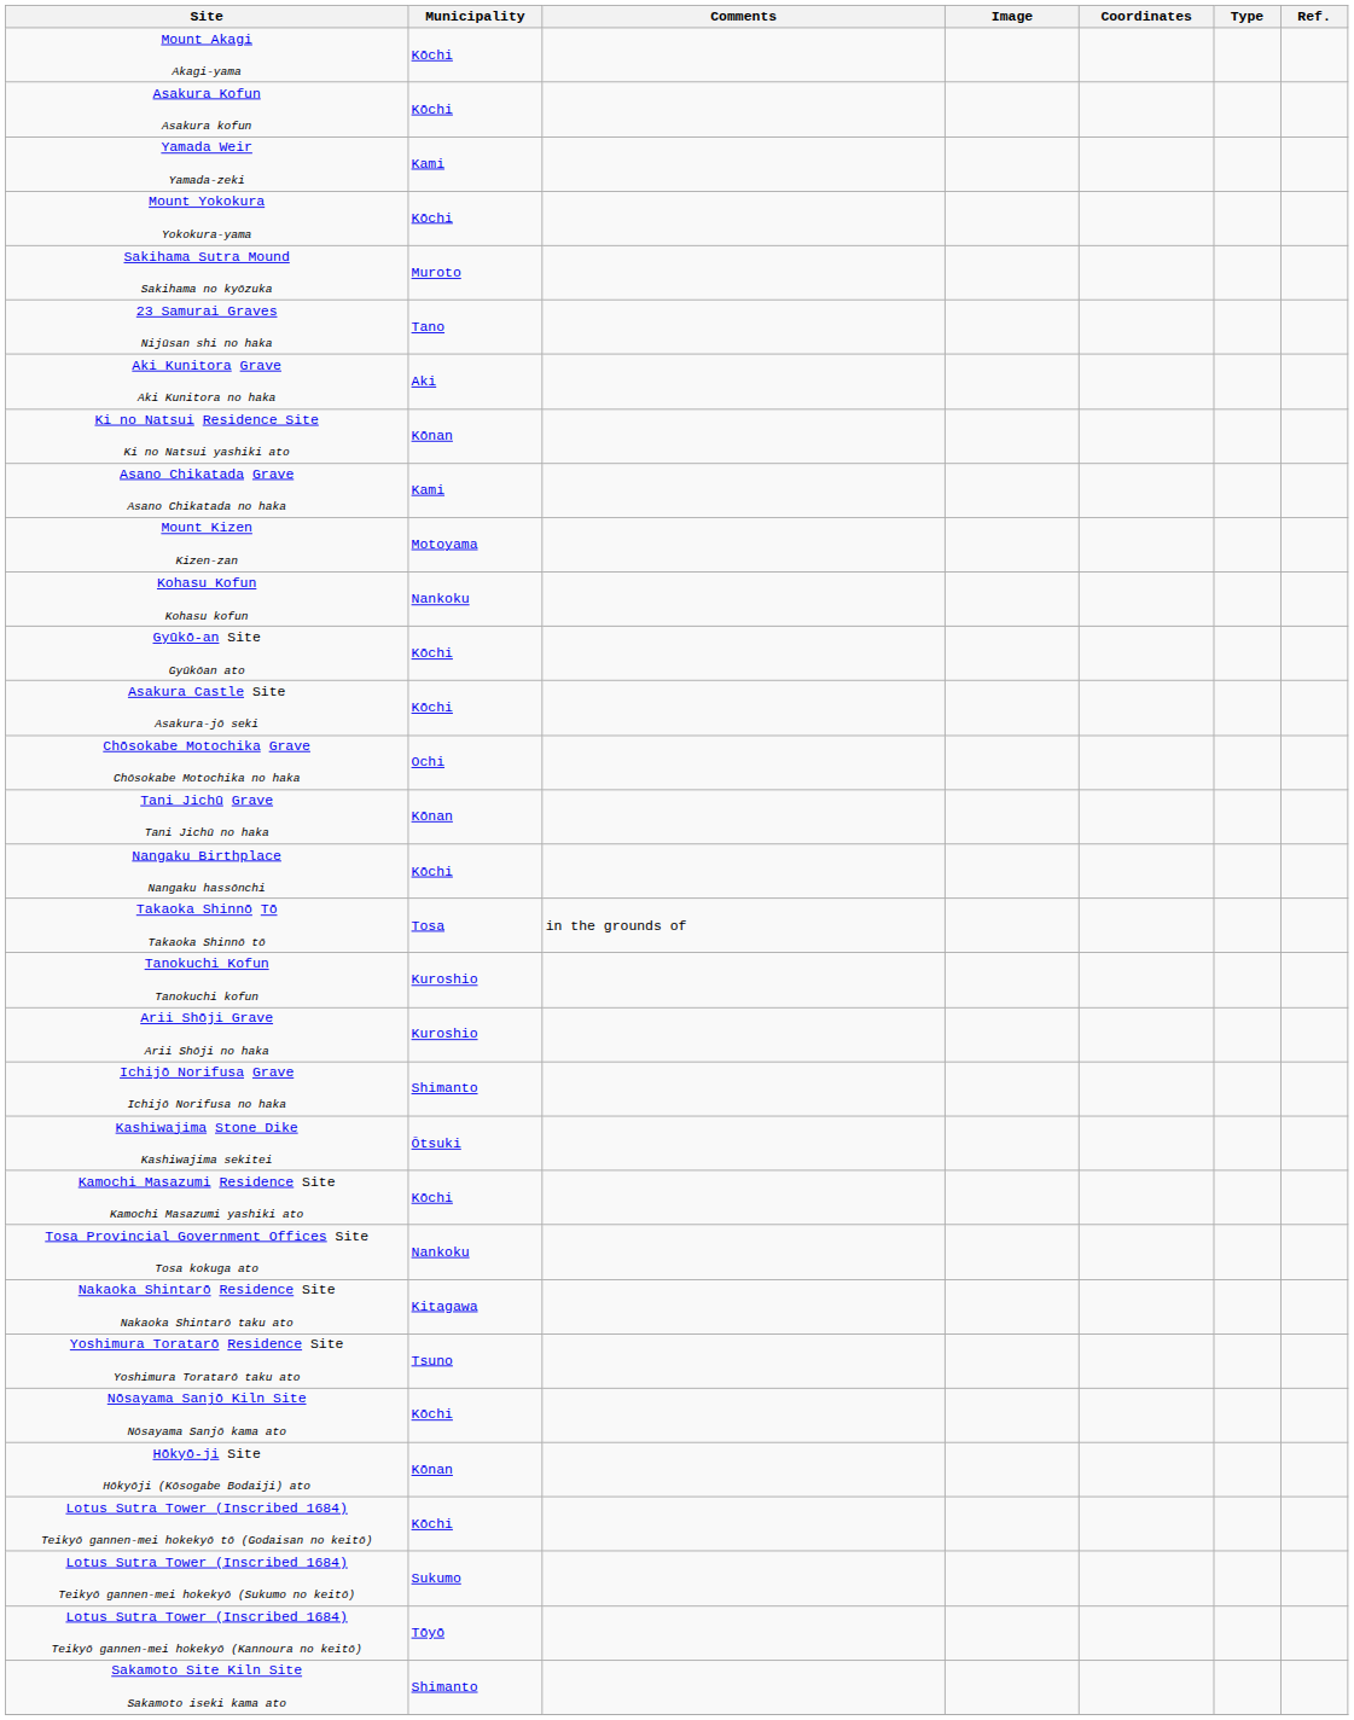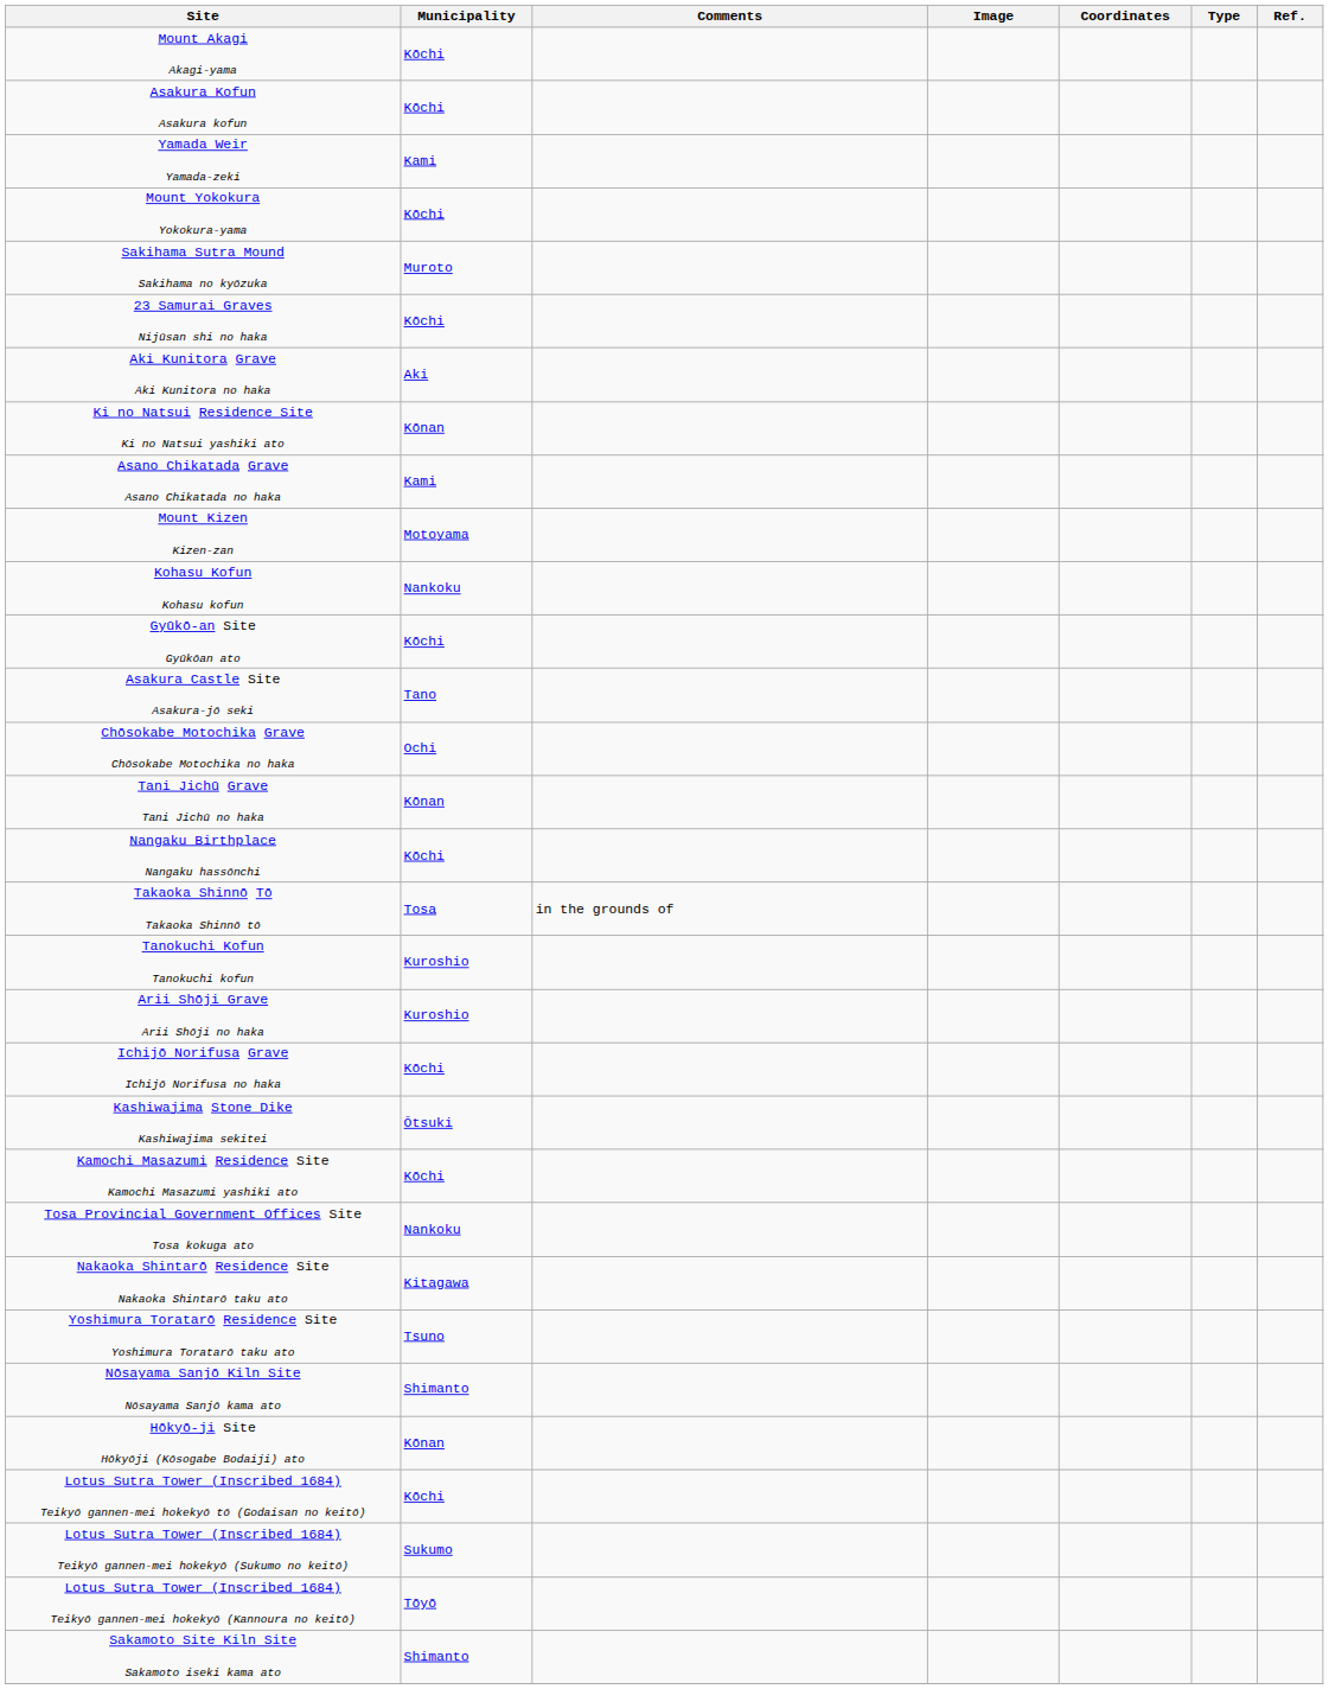 <table class="wikitable sortable"  style="width:100%;">
 <tr>
 <th width="30%" align="left">Site</th>
 <th width="10%" align="left">Municipality</th>
 <th width="30%" align="left" class="unsortable">Comments</th>
 <th width="10%" align="left"  class="unsortable">Image</th>
 <th width="10%" align="left" class="unsortable">Coordinates</th>
 <th width="5%" align="left">Type</th>
 <th width="5%" align="left"  class="unsortable">Ref.</th>
 </tr>
 <tr>
 <td align="center"><a href='#'>Mount Akagi</a><br><br><small><em>Akagi-yama</em></small></td>
 <td><a href='#'>Kōchi</a></td>
 <td></td>
 <td></td>
 <td></td>
 <td></td>
 <td></td>
 </tr>
 <tr>
 <td align="center"><a href='#'>Asakura Kofun</a><br><br><small><em>Asakura kofun</em></small></td>
 <td><a href='#'>Kōchi</a></td>
 <td></td>
 <td></td>
 <td></td>
 <td></td>
 <td></td>
 </tr>
 <tr>
 <td align="center"><a href='#'>Yamada Weir</a><br><br><small><em>Yamada-zeki</em></small></td>
 <td><a href='#'>Kami</a></td>
 <td></td>
 <td></td>
 <td></td>
 <td></td>
 <td></td>
 </tr>
 <tr>
 <td align="center"><a href='#'>Mount Yokokura</a><br><br><small><em>Yokokura-yama</em></small></td>
 <td><a href='#'>Kōchi</a></td>
 <td></td>
 <td></td>
 <td></td>
 <td></td>
 <td></td>
 </tr>
 <tr>
 <td align="center"><a href='#'>Sakihama Sutra Mound</a><br><br><small><em>Sakihama no kyōzuka</em></small></td>
 <td><a href='#'>Muroto</a></td>
 <td></td>
 <td></td>
 <td></td>
 <td></td>
 <td></td>
 </tr>
 <tr>
 <td align="center"><a href='#'>23 Samurai Graves</a><br><br><small><em>Nijūsan shi no haka</em></small></td>
-<td><a href='#'>Tano</a></td>
+<td><a href='#'>Kōchi</a></td>
 <td></td>
 <td></td>
 <td></td>
 <td></td>
 <td></td>
 </tr>
 <tr>
 <td align="center"><a href='#'>Aki Kunitora</a> <a href='#'>Grave</a><br><br><small><em>Aki Kunitora no haka</em></small></td>
 <td><a href='#'>Aki</a></td>
 <td></td>
 <td></td>
 <td></td>
 <td></td>
 <td></td>
 </tr>
 <tr>
 <td align="center"><a href='#'>Ki no Natsui</a> <a href='#'>Residence Site</a><br><br><small><em>Ki no Natsui yashiki ato</em></small></td>
 <td><a href='#'>Kōnan</a></td>
 <td></td>
 <td></td>
 <td></td>
 <td></td>
 <td></td>
 </tr>
 <tr>
 <td align="center"><a href='#'>Asano Chikatada</a> <a href='#'>Grave</a><br><br><small><em>Asano Chikatada no haka</em></small></td>
 <td><a href='#'>Kami</a></td>
 <td></td>
 <td></td>
 <td></td>
 <td></td>
 <td></td>
 </tr>
 <tr>
 <td align="center"><a href='#'>Mount Kizen</a><br><br><small><em>Kizen-zan</em></small></td>
 <td><a href='#'>Motoyama</a></td>
 <td></td>
 <td></td>
 <td></td>
 <td></td>
 <td></td>
 </tr>
 <tr>
 <td align="center"><a href='#'>Kohasu Kofun</a><br><br><small><em>Kohasu kofun</em></small></td>
 <td><a href='#'>Nankoku</a></td>
 <td></td>
 <td></td>
 <td></td>
 <td></td>
 <td></td>
 </tr>
 <tr>
 <td align="center"><a href='#'>Gyūkō-an</a> Site<br><br><small><em>Gyūkōan ato</em></small></td>
 <td><a href='#'>Kōchi</a></td>
 <td></td>
 <td></td>
 <td></td>
 <td></td>
 <td></td>
 </tr>
 <tr>
 <td align="center"><a href='#'>Asakura Castle</a> Site<br><br><small><em>Asakura-jō seki</em></small></td>
-<td><a href='#'>Kōchi</a></td>
+<td><a href='#'>Tano</a></td>
 <td></td>
 <td></td>
 <td></td>
 <td></td>
 <td></td>
 </tr>
 <tr>
 <td align="center"><a href='#'>Chōsokabe Motochika</a> <a href='#'>Grave</a><br><br><small><em>Chōsokabe Motochika no haka</em></small></td>
 <td><a href='#'>Ochi</a></td>
 <td></td>
 <td></td>
 <td></td>
 <td></td>
 <td></td>
 </tr>
 <tr>
 <td align="center"><a href='#'>Tani Jichū</a> <a href='#'>Grave</a><br><br><small><em>Tani Jichū no haka</em></small></td>
 <td><a href='#'>Kōnan</a></td>
 <td></td>
 <td></td>
 <td></td>
 <td></td>
 <td></td>
 </tr>
 <tr>
 <td align="center"><a href='#'>Nangaku Birthplace</a><br><br><small><em>Nangaku hassōnchi</em></small></td>
 <td><a href='#'>Kōchi</a></td>
 <td></td>
 <td></td>
 <td></td>
 <td></td>
 <td></td>
 </tr>
 <tr>
 <td align="center"><a href='#'>Takaoka Shinnō</a> <a href='#'>Tō</a><br><br><small><em>Takaoka Shinnō tō</em></small></td>
 <td><a href='#'>Tosa</a></td>
 <td>in the grounds of </td>
 <td></td>
 <td></td>
 <td></td>
 <td></td>
 </tr>
 <tr>
 <td align="center"><a href='#'>Tanokuchi Kofun</a><br><br><small><em>Tanokuchi kofun</em></small></td>
 <td><a href='#'>Kuroshio</a></td>
 <td></td>
 <td></td>
 <td></td>
 <td></td>
 <td></td>
 </tr>
 <tr>
 <td align="center"><a href='#'>Arii Shōji Grave</a><br><br><small><em>Arii Shōji no haka</em></small></td>
 <td><a href='#'>Kuroshio</a></td>
 <td></td>
 <td></td>
 <td></td>
 <td></td>
 <td></td>
 </tr>
 <tr>
 <td align="center"><a href='#'>Ichijō Norifusa</a> <a href='#'>Grave</a><br><br><small><em>Ichijō Norifusa no haka</em></small></td>
-<td><a href='#'>Shimanto</a></td>
+<td><a href='#'>Kōchi</a></td>
 <td></td>
 <td></td>
 <td></td>
 <td></td>
 <td></td>
 </tr>
 <tr>
 <td align="center"><a href='#'>Kashiwajima</a> <a href='#'>Stone Dike</a><br><br><small><em>Kashiwajima sekitei</em></small></td>
 <td><a href='#'>Ōtsuki</a></td>
 <td></td>
 <td></td>
 <td></td>
 <td></td>
 <td></td>
 </tr>
 <tr>
 <td align="center"><a href='#'>Kamochi Masazumi</a> <a href='#'>Residence</a> Site<br><br><small><em>Kamochi Masazumi yashiki ato</em></small></td>
 <td><a href='#'>Kōchi</a></td>
 <td></td>
 <td></td>
 <td></td>
 <td></td>
 <td></td>
 </tr>
 <tr>
 <td align="center"><a href='#'>Tosa Provincial Government Offices</a> Site<br><br><small><em>Tosa kokuga ato</em></small></td>
 <td><a href='#'>Nankoku</a></td>
 <td></td>
 <td></td>
 <td></td>
 <td></td>
 <td></td>
 </tr>
 <tr>
 <td align="center"><a href='#'>Nakaoka Shintarō</a> <a href='#'>Residence</a> Site<br><br><small><em>Nakaoka Shintarō taku ato</em></small></td>
 <td><a href='#'>Kitagawa</a></td>
 <td></td>
 <td></td>
 <td></td>
 <td></td>
 <td></td>
 </tr>
 <tr>
 <td align="center"><a href='#'>Yoshimura Toratarō</a> <a href='#'>Residence</a> Site<br><br><small><em>Yoshimura Toratarō taku ato</em></small></td>
 <td><a href='#'>Tsuno</a></td>
 <td></td>
 <td></td>
 <td></td>
 <td></td>
 <td></td>
 </tr>
 <tr>
 <td align="center"><a href='#'>Nōsayama Sanjō Kiln Site</a><br><br><small><em>Nōsayama Sanjō kama ato</em></small></td>
-<td><a href='#'>Kōchi</a></td>
+<td><a href='#'>Shimanto</a></td>
 <td></td>
 <td></td>
 <td></td>
 <td></td>
 <td></td>
 </tr>
 <tr>
 <td align="center"><a href='#'>Hōkyō-ji</a> Site<br><br><small><em>Hōkyōji (Kōsogabe Bodaiji) ato</em></small></td>
 <td><a href='#'>Kōnan</a></td>
 <td></td>
 <td></td>
 <td></td>
 <td></td>
 <td></td>
 </tr>
 <tr>
 <td align="center"><a href='#'>Lotus Sutra Tower (Inscribed 1684)</a><br><br><small><em>Teikyō gannen-mei hokekyō tō (Godaisan no keitō)</em></small></td>
 <td><a href='#'>Kōchi</a></td>
 <td></td>
 <td></td>
 <td></td>
 <td></td>
 <td></td>
 </tr>
 <tr>
 <td align="center"><a href='#'>Lotus Sutra Tower (Inscribed 1684)</a><br><br><small><em>Teikyō gannen-mei hokekyō (Sukumo no keitō)</em></small></td>
 <td><a href='#'>Sukumo</a></td>
 <td></td>
 <td></td>
 <td></td>
 <td></td>
 <td></td>
 </tr>
 <tr>
 <td align="center"><a href='#'>Lotus Sutra Tower (Inscribed 1684)</a><br><br><small><em>Teikyō gannen-mei hokekyō (Kannoura no keitō)</em></small></td>
 <td><a href='#'>Tōyō</a></td>
 <td></td>
 <td></td>
 <td></td>
 <td></td>
 <td></td>
 </tr>
 <tr>
 <td align="center"><a href='#'>Sakamoto Site Kiln Site</a><br><br><small><em>Sakamoto iseki kama ato</em></small></td>
 <td><a href='#'>Shimanto</a></td>
 <td></td>
 <td></td>
 <td></td>
 <td></td>
 <td></td>
 </tr>
 <tr>
 </tr>
 </table>
